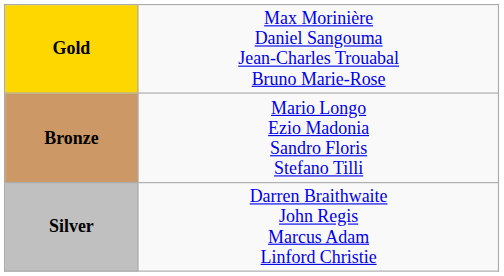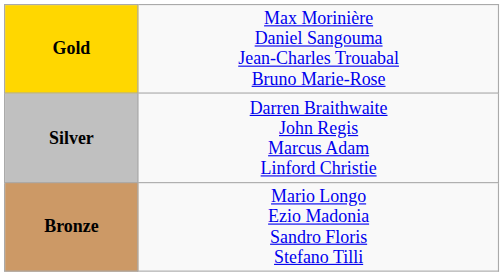 <table class="wikitable" style="text-align:center; " width="35%">
 <tr>
 <td bgcolor="gold"><strong>Gold</strong></td>
 <td><a href='#'>Max Morinière</a><br><a href='#'>Daniel Sangouma</a><br><a href='#'>Jean-Charles Trouabal</a><br><a href='#'>Bruno Marie-Rose</a><br><small><em></em></small></td>
 </tr>
 <tr>
+<td bgcolor="silver"><strong>Silver</strong></td>
+<td><a href='#'>Darren Braithwaite</a><br><a href='#'>John Regis</a><br><a href='#'>Marcus Adam</a><br><a href='#'>Linford Christie</a><br><small><em></em></small></td>
+</tr>
+<tr>
 <td bgcolor="CC9966"><strong>Bronze</strong></td>
 <td><a href='#'>Mario Longo</a><br><a href='#'>Ezio Madonia</a><br><a href='#'>Sandro Floris</a><br><a href='#'>Stefano Tilli</a><br><small><em></em></small></td>
 </tr>
-<tr>
-<td bgcolor="silver"><strong>Silver</strong></td>
-<td><a href='#'>Darren Braithwaite</a><br><a href='#'>John Regis</a><br><a href='#'>Marcus Adam</a><br><a href='#'>Linford Christie</a><br><small><em></em></small></td>
-</tr>
 </table>
